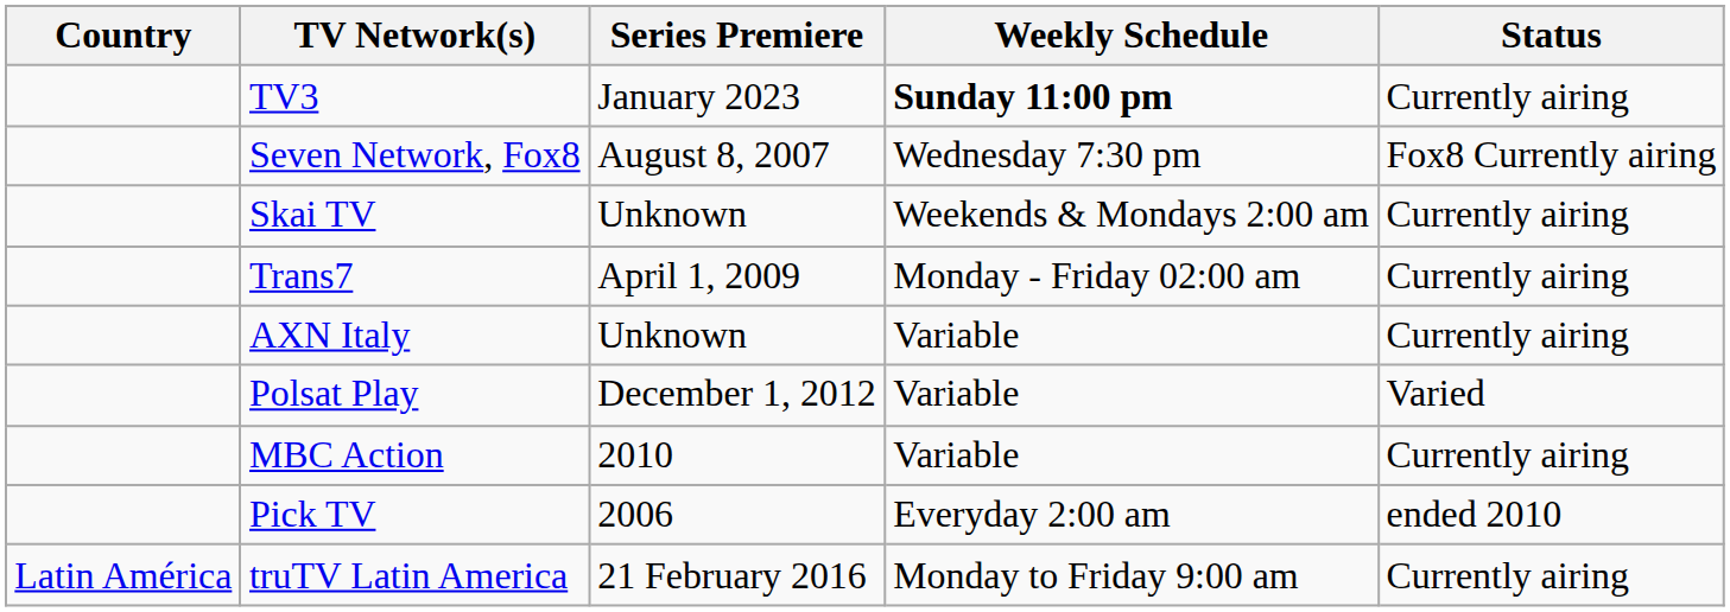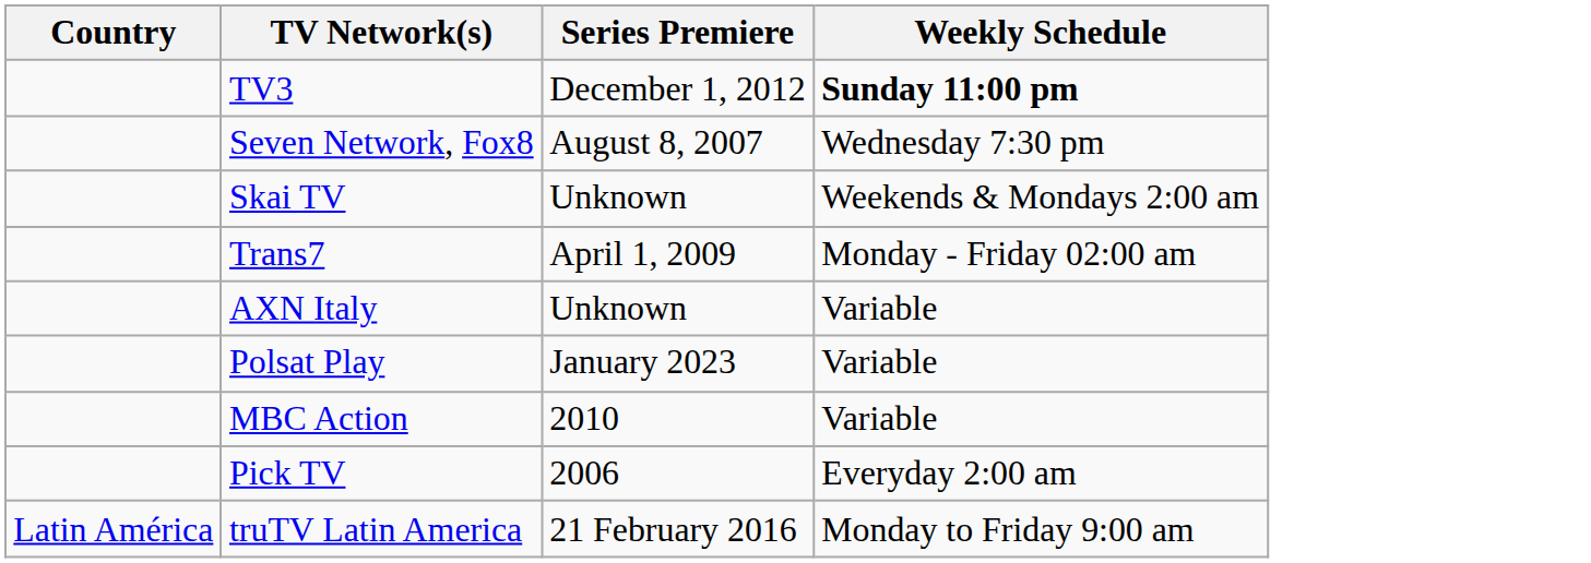 <table class="wikitable">
 <tr>
 <th>Country</th>
 <th>TV Network(s)</th>
 <th>Series Premiere</th>
 <th>Weekly Schedule</th>
-<th>Status</th>
 </tr>
 <tr>
 <td></td>
 <td><a href='#'>TV3</a></td>
-<td>January  2023</td>
+<td>December 1, 2012</td>
 <td><strong>Sunday 11:00 pm</strong></td>
-<td>Currently airing</td>
 </tr>
 <tr>
 <td></td>
 <td><a href='#'>Seven Network</a>, <a href='#'>Fox8</a></td>
 <td>August 8, 2007</td>
 <td>Wednesday 7:30 pm</td>
-<td>Fox8 Currently airing</td>
 </tr>
 <tr>
 <td></td>
 <td><a href='#'>Skai TV</a></td>
 <td>Unknown</td>
 <td>Weekends & Mondays 2:00 am</td>
-<td>Currently airing</td>
 </tr>
 <tr>
 <td></td>
 <td><a href='#'>Trans7</a></td>
 <td>April 1, 2009</td>
 <td>Monday - Friday 02:00 am</td>
-<td>Currently airing</td>
 </tr>
 <tr>
 <td></td>
 <td><a href='#'>AXN Italy</a></td>
 <td>Unknown</td>
 <td>Variable</td>
-<td>Currently airing</td>
 </tr>
 <tr>
 <td></td>
 <td><a href='#'>Polsat Play</a></td>
-<td>December 1, 2012</td>
+<td>January  2023</td>
 <td>Variable</td>
-<td>Varied</td>
 </tr>
 <tr>
 <td></td>
 <td><a href='#'>MBC Action</a></td>
 <td>2010</td>
 <td>Variable</td>
-<td>Currently airing</td>
 </tr>
 <tr>
 <td></td>
 <td><a href='#'>Pick TV</a></td>
 <td>2006</td>
 <td>Everyday 2:00 am</td>
-<td>ended 2010</td>
 </tr>
 <tr>
 <td><a href='#'>Latin América</a></td>
 <td><a href='#'>truTV Latin America</a></td>
 <td>21 February 2016</td>
 <td>Monday to Friday 9:00 am</td>
-<td>Currently airing</td>
 </tr>
 </table>
